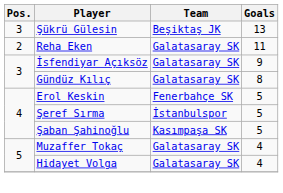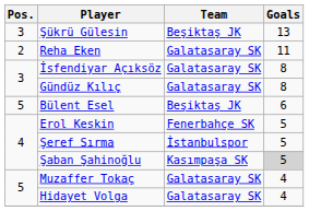 <table class="wikitable" style="text-align:center">
 <tr>
 <th>Pos.</th>
 <th>Player</th>
 <th>Team</th>
 <th>Goals</th>
 </tr>
 <tr>
 <td>3</td>
 <td align="left"> <a href='#'>Şükrü Gülesin</a></td>
 <td align="left"><a href='#'>Beşiktaş JK</a></td>
 <td>13</td>
 </tr>
 <tr>
 <td>2</td>
 <td align="left"> <a href='#'>Reha Eken</a></td>
 <td align="left"><a href='#'>Galatasaray SK</a></td>
 <td>11</td>
 </tr>
 <tr>
 <td rowspan="2">3</td>
 <td align="left"> <a href='#'>İsfendiyar Açıksöz</a></td>
 <td align="left"><a href='#'>Galatasaray SK</a></td>
-<td>9</td>
+<td>8</td>
 </tr>
 <tr>
 <td align="left"> <a href='#'>Gündüz Kılıç</a></td>
 <td align="left"><a href='#'>Galatasaray SK</a></td>
 <td>8</td>
+</tr>
+<tr>
+<td>5</td>
+<td align="left"> <a href='#'>Bülent Esel</a></td>
+<td align="left"><a href='#'>Beşiktaş JK</a></td>
+<td>6</td>
 </tr>
 <tr>
 <td rowspan="3">4</td>
 <td align="left"> <a href='#'>Erol Keskin</a></td>
 <td align="left"><a href='#'>Fenerbahçe SK</a></td>
 <td>5</td>
 </tr>
 <tr>
 <td align="left"> <a href='#'>Şeref Sırma</a></td>
 <td align="left"><a href='#'>İstanbulspor</a></td>
 <td>5</td>
 </tr>
 <tr>
 <td align="left"> <a href='#'>Şaban Şahinoğlu</a></td>
 <td align="left"><a href='#'>Kasımpaşa SK</a></td>
-<td>5</td>
+<td style="background: lightgrey;">5</td>
 </tr>
 <tr>
 <td rowspan="2">5</td>
 <td align="left"> <a href='#'>Muzaffer Tokaç</a></td>
 <td align="left"><a href='#'>Galatasaray SK</a></td>
 <td>4</td>
 </tr>
 <tr>
 <td align="left"> <a href='#'>Hidayet Volga</a></td>
 <td align="left"><a href='#'>Galatasaray SK</a></td>
 <td>4</td>
 </tr>
 <tr>
 </tr>
 </table>
